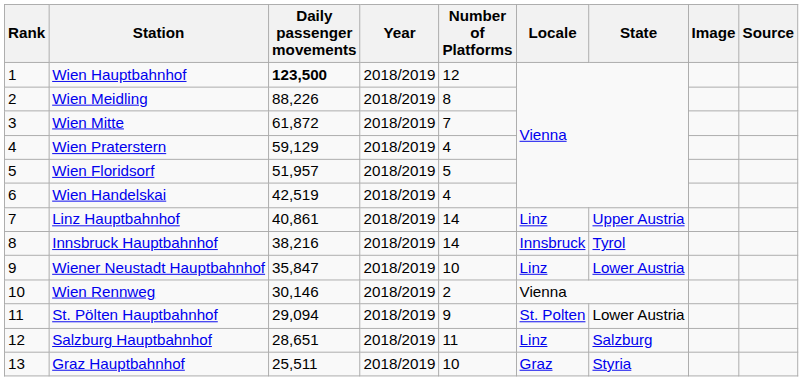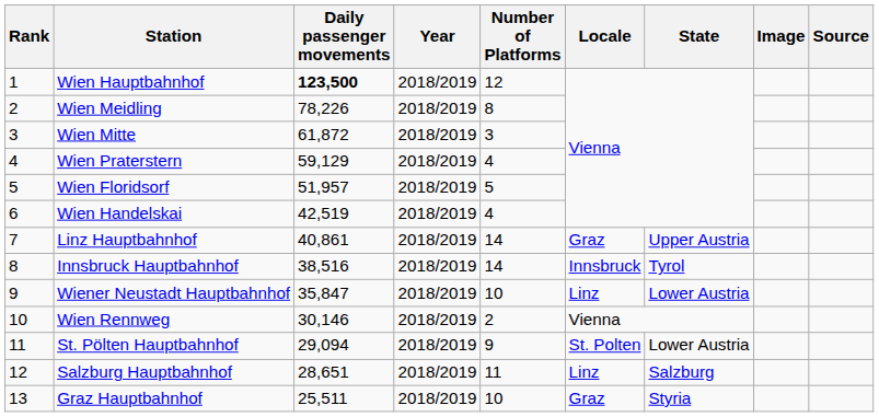 <table class="wikitable">
 <tr>
 <th>Rank</th>
 <th>Station</th>
 <th>Daily<br>passenger<br>movements</th>
 <th>Year</th>
 <th>Number<br>of<br>Platforms</th>
 <th>Locale</th>
 <th>State</th>
 <th>Image</th>
 <th>Source</th>
 </tr>
 <tr>
 <td>1</td>
 <td><a href='#'>Wien Hauptbahnhof</a></td>
 <td><strong>123,500</strong></td>
 <td>2018/2019</td>
 <td>12</td>
 <td colspan="2" rowspan="6"><a href='#'>Vienna</a></td>
 <td></td>
 <td></td>
 </tr>
 <tr>
 <td>2</td>
 <td><a href='#'>Wien Meidling</a></td>
-<td>88,226</td>
+<td>78,226</td>
 <td>2018/2019</td>
 <td>8</td>
 <td></td>
 <td></td>
 </tr>
 <tr>
 <td>3</td>
 <td><a href='#'>Wien Mitte</a></td>
 <td>61,872</td>
 <td>2018/2019</td>
-<td>7</td>
+<td>3</td>
 <td></td>
 <td></td>
 </tr>
 <tr>
 <td>4</td>
 <td><a href='#'>Wien Praterstern</a></td>
 <td>59,129</td>
 <td>2018/2019</td>
 <td>4</td>
 <td></td>
 <td></td>
 </tr>
 <tr>
 <td>5</td>
 <td><a href='#'>Wien Floridsorf</a></td>
 <td>51,957</td>
 <td>2018/2019</td>
 <td>5</td>
 <td></td>
 <td></td>
 </tr>
 <tr>
 <td>6</td>
 <td><a href='#'>Wien Handelskai</a></td>
 <td>42,519</td>
 <td>2018/2019</td>
 <td>4</td>
 <td></td>
 <td></td>
 </tr>
 <tr>
 <td>7</td>
 <td><a href='#'>Linz Hauptbahnhof</a></td>
 <td>40,861</td>
 <td>2018/2019</td>
 <td>14</td>
-<td><a href='#'>Linz</a></td>
+<td><a href='#'>Graz</a></td>
 <td><a href='#'>Upper Austria</a></td>
 <td></td>
 <td></td>
 </tr>
 <tr>
 <td>8</td>
 <td><a href='#'>Innsbruck Hauptbahnhof</a></td>
-<td>38,216</td>
+<td>38,516</td>
 <td>2018/2019</td>
 <td>14</td>
 <td><a href='#'>Innsbruck</a></td>
 <td><a href='#'>Tyrol</a></td>
 <td></td>
 <td></td>
 </tr>
 <tr>
 <td>9</td>
 <td><a href='#'>Wiener Neustadt Hauptbahnhof</a></td>
 <td>35,847</td>
 <td>2018/2019</td>
 <td>10</td>
 <td><a href='#'>Linz</a></td>
 <td><a href='#'>Lower Austria</a></td>
 <td></td>
 <td></td>
 </tr>
 <tr>
 <td>10</td>
 <td><a href='#'>Wien Rennweg</a></td>
 <td>30,146</td>
 <td>2018/2019</td>
 <td>2</td>
 <td colspan="2">Vienna</td>
 <td></td>
 <td></td>
 </tr>
 <tr>
 <td>11</td>
 <td><a href='#'>St. Pölten Hauptbahnhof</a></td>
 <td>29,094</td>
 <td>2018/2019</td>
 <td>9</td>
 <td><a href='#'>St. Polten</a></td>
 <td>Lower Austria</td>
 <td></td>
 <td></td>
 </tr>
 <tr>
 <td>12</td>
 <td><a href='#'>Salzburg Hauptbahnhof</a></td>
 <td>28,651</td>
 <td>2018/2019</td>
 <td>11</td>
 <td><a href='#'>Linz</a></td>
 <td><a href='#'>Salzburg</a></td>
 <td></td>
 <td></td>
 </tr>
 <tr>
 <td>13</td>
 <td><a href='#'>Graz Hauptbahnhof</a></td>
 <td>25,511</td>
 <td>2018/2019</td>
 <td>10</td>
 <td><a href='#'>Graz</a></td>
 <td><a href='#'>Styria</a></td>
 <td></td>
 <td></td>
 </tr>
 </table>
